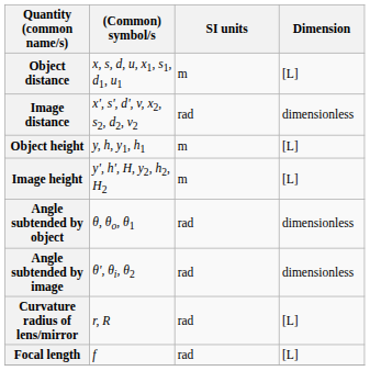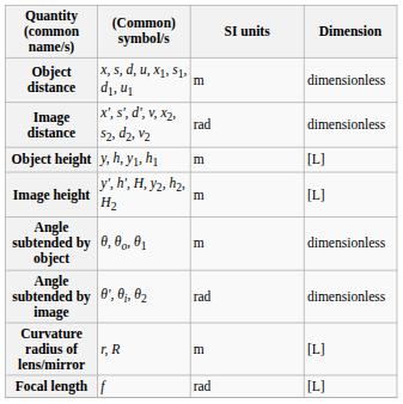 <table class="wikitable">
 <tr>
 <th scope="col" width="100">Quantity (common name/s)</th>
 <th scope="col" width="100">(Common) symbol/s</th>
 <th scope="col" width="125">SI units</th>
 <th scope="col" width="100">Dimension</th>
 </tr>
 <tr>
 <th>Object distance</th>
 <td><em>x, s, d, u,</em> <em>x</em><sub>1</sub>, <em>s</em><sub>1</sub>, <em>d</em><sub>1</sub>, <em>u</em><sub>1</sub></td>
 <td>m</td>
-<td>[L]</td>
+<td>dimensionless</td>
 </tr>
 <tr>
 <th>Image distance</th>
 <td><em>x', s', d', v,</em> <em>x</em><sub>2</sub>, <em>s</em><sub>2</sub>, <em>d</em><sub>2</sub>, <em>v</em><sub>2</sub></td>
 <td>rad</td>
 <td>dimensionless</td>
 </tr>
 <tr>
 <th>Object height</th>
 <td><em>y, h,</em> <em>y</em><sub>1</sub>, <em>h</em><sub>1</sub></td>
 <td>m</td>
 <td>[L]</td>
 </tr>
 <tr>
 <th>Image height</th>
 <td><em>y', h', H,</em> <em>y</em><sub>2</sub>, <em>h</em><sub>2</sub>, <em>H</em><sub>2</sub></td>
 <td>m</td>
 <td>[L]</td>
 </tr>
 <tr>
 <th>Angle subtended by object</th>
 <td><em>θ, θ<sub>o</sub>,</em> <em>θ</em><sub>1</sub></td>
-<td>rad</td>
+<td>m</td>
 <td>dimensionless</td>
 </tr>
 <tr>
 <th>Angle subtended by image</th>
 <td><em>θ', θ<sub>i</sub>,</em> <em>θ</em><sub>2</sub></td>
 <td>rad</td>
 <td>dimensionless</td>
 </tr>
 <tr>
 <th>Curvature radius of lens/mirror</th>
 <td><em>r, R</em></td>
-<td>rad</td>
+<td>m</td>
 <td>[L]</td>
 </tr>
 <tr>
 <th>Focal length</th>
 <td><em>f</em></td>
 <td>rad</td>
 <td>[L]</td>
 </tr>
 <tr>
 </tr>
 </table>
